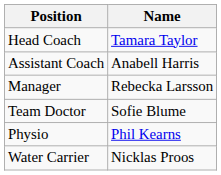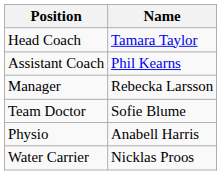 <table class="wikitable">
 <tr>
 <th>Position</th>
 <th>Name</th>
 </tr>
 <tr>
 <td>Head Coach</td>
 <td><a href='#'>Tamara Taylor</a></td>
 </tr>
 <tr>
 <td>Assistant Coach</td>
-<td>Anabell Harris</td>
+<td><a href='#'>Phil Kearns</a></td>
 </tr>
 <tr>
 <td>Manager</td>
 <td>Rebecka Larsson</td>
 </tr>
 <tr>
 <td>Team Doctor</td>
 <td>Sofie Blume</td>
 </tr>
 <tr>
 <td>Physio</td>
-<td><a href='#'>Phil Kearns</a></td>
+<td>Anabell Harris</td>
 </tr>
 <tr>
 <td>Water Carrier</td>
 <td>Nicklas Proos</td>
 </tr>
 </table>
